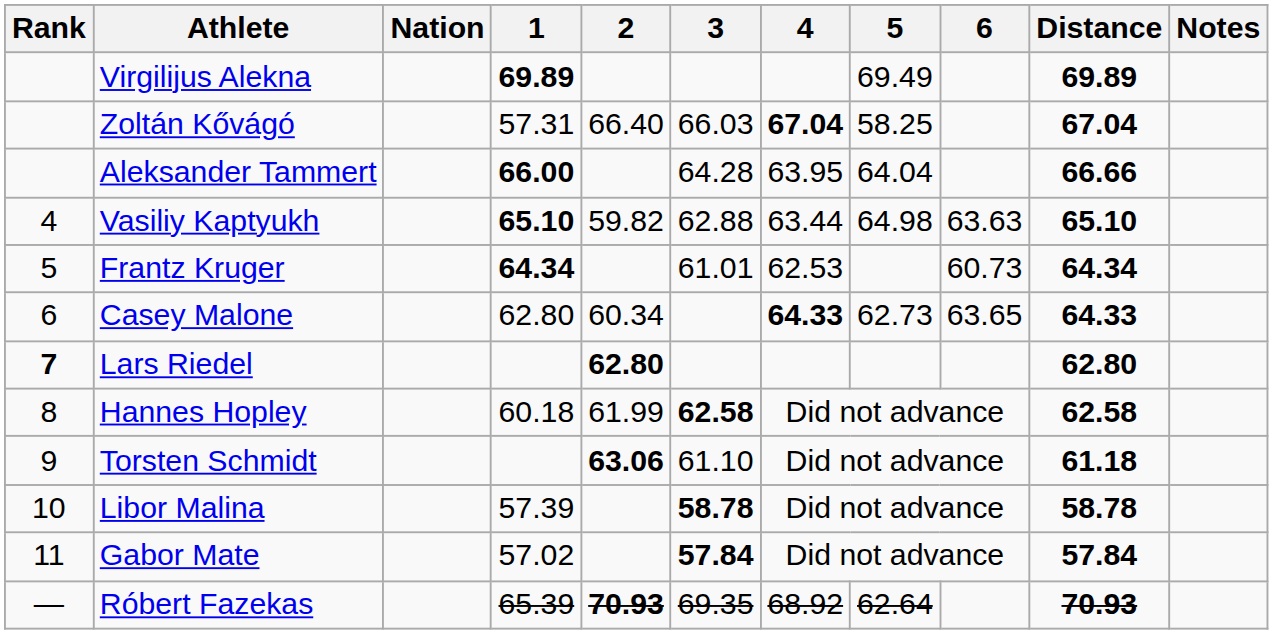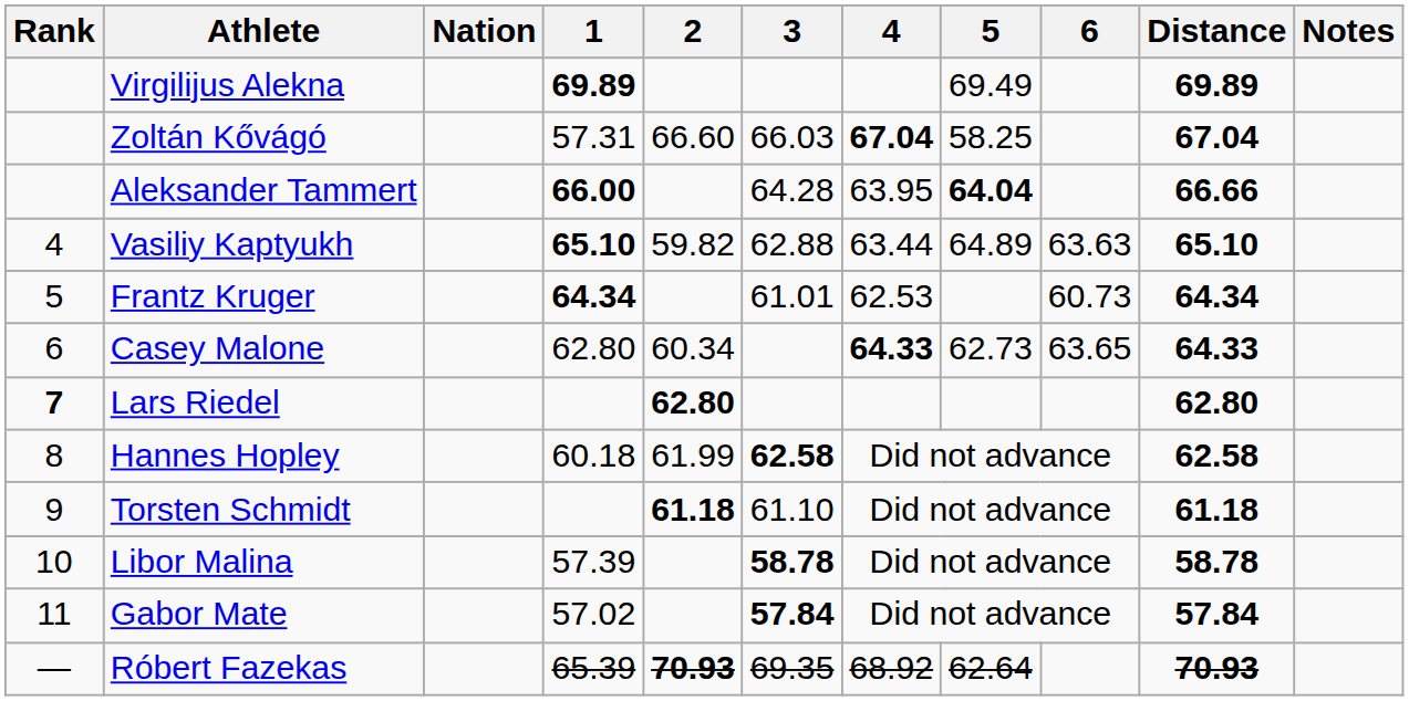 <table class="wikitable sortable" style="text-align:center">
 <tr>
 <th>Rank</th>
 <th>Athlete</th>
 <th>Nation</th>
 <th>1</th>
 <th>2</th>
 <th>3</th>
 <th>4</th>
 <th>5</th>
 <th>6</th>
 <th>Distance</th>
 <th>Notes</th>
 </tr>
 <tr>
 <td></td>
 <td align=left><a href='#'>Virgilijus Alekna</a></td>
 <td align=left></td>
 <td><strong>69.89</strong> </td>
 <td></td>
 <td></td>
 <td></td>
 <td>69.49</td>
 <td></td>
 <td><strong>69.89</strong></td>
 <td></td>
 </tr>
 <tr>
 <td></td>
 <td align=left><a href='#'>Zoltán Kővágó</a></td>
 <td align=left></td>
 <td>57.31</td>
-<td>66.40</td>
+<td>66.60</td>
 <td>66.03</td>
 <td><strong>67.04</strong></td>
 <td>58.25</td>
 <td></td>
 <td><strong>67.04</strong></td>
 <td></td>
 </tr>
 <tr>
 <td></td>
 <td align=left><a href='#'>Aleksander Tammert</a></td>
 <td align=left></td>
 <td><strong>66.00</strong></td>
 <td></td>
 <td>64.28</td>
 <td>63.95</td>
-<td>64.04</td>
+<td><strong>64.04</strong></td>
 <td></td>
 <td><strong>66.66</strong></td>
 <td></td>
 </tr>
 <tr>
 <td>4</td>
 <td align=left><a href='#'>Vasiliy Kaptyukh</a></td>
 <td align=left></td>
 <td><strong>65.10</strong></td>
 <td>59.82</td>
 <td>62.88</td>
 <td>63.44</td>
-<td>64.98</td>
+<td>64.89</td>
 <td>63.63</td>
 <td><strong>65.10</strong></td>
 <td></td>
 </tr>
 <tr>
 <td>5</td>
 <td align=left><a href='#'>Frantz Kruger</a></td>
 <td align=left></td>
 <td><strong>64.34</strong></td>
 <td></td>
 <td>61.01</td>
 <td>62.53</td>
 <td></td>
 <td>60.73</td>
 <td><strong>64.34</strong></td>
 <td></td>
 </tr>
 <tr>
 <td>6</td>
 <td align=left><a href='#'>Casey Malone</a></td>
 <td align=left></td>
 <td>62.80</td>
 <td>60.34</td>
 <td></td>
 <td><strong>64.33</strong></td>
 <td>62.73</td>
 <td>63.65</td>
 <td><strong>64.33</strong></td>
 <td></td>
 </tr>
 <tr>
 <td><strong>7</strong></td>
 <td align=left><a href='#'>Lars Riedel</a></td>
 <td align=left></td>
 <td></td>
 <td><strong>62.80</strong></td>
 <td></td>
 <td></td>
 <td></td>
 <td></td>
 <td><strong>62.80</strong></td>
 <td></td>
 </tr>
 <tr>
 <td>8</td>
 <td align=left><a href='#'>Hannes Hopley</a></td>
 <td align=left></td>
 <td>60.18</td>
 <td>61.99</td>
 <td><strong>62.58</strong></td>
 <td colspan=3 data-sort-value=0.00>Did not advance</td>
 <td><strong>62.58</strong></td>
 <td></td>
 </tr>
 <tr>
 <td>9</td>
 <td align=left><a href='#'>Torsten Schmidt</a></td>
 <td align=left></td>
 <td></td>
-<td><strong>63.06</strong></td>
+<td><strong>61.18</strong></td>
 <td>61.10</td>
 <td colspan=3 data-sort-value=0.00>Did not advance</td>
 <td><strong>61.18</strong></td>
 <td></td>
 </tr>
 <tr>
 <td>10</td>
 <td align=left><a href='#'>Libor Malina</a></td>
 <td align=left></td>
 <td>57.39</td>
 <td></td>
 <td><strong>58.78</strong></td>
 <td colspan=3 data-sort-value=0.00>Did not advance</td>
 <td><strong>58.78</strong></td>
 <td></td>
 </tr>
 <tr>
 <td>11</td>
 <td align=left><a href='#'>Gabor Mate</a></td>
 <td align=left></td>
 <td>57.02</td>
 <td></td>
 <td><strong>57.84</strong></td>
 <td colspan=3 data-sort-value=0.00>Did not advance</td>
 <td><strong>57.84</strong></td>
 <td></td>
 </tr>
 <tr>
 <td data-sort-value=12>—</td>
 <td align=left><a href='#'>Róbert Fazekas</a></td>
 <td align=left></td>
 <td><s>65.39</s></td>
 <td><s><strong>70.93</strong></s></td>
 <td><s>69.35</s></td>
 <td><s>68.92</s></td>
 <td><s>62.64</s></td>
 <td></td>
 <td><s><strong>70.93</strong></s></td>
 <td></td>
 </tr>
 </table>
